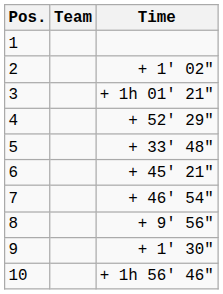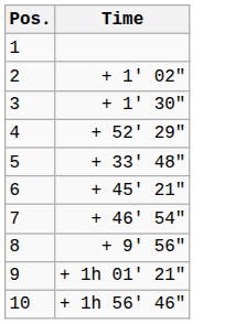 <table class="wikitable">
 <tr>
 <th>Pos.</th>
-<th>Team</th>
 <th>Time</th>
 </tr>
 <tr>
 <td>1</td>
-<td> </td>
 <td align=right></td>
 </tr>
 <tr>
 <td>2</td>
-<td> </td>
 <td align=right>+ 1' 02"</td>
 </tr>
 <tr>
 <td>3</td>
-<td> </td>
-<td align=right>+ 1h 01' 21"</td>
+<td align=right>+ 1' 30"</td>
 </tr>
 <tr>
 <td>4</td>
-<td> </td>
 <td align=right>+ 52' 29"</td>
 </tr>
 <tr>
 <td>5</td>
-<td> </td>
 <td align=right>+ 33' 48"</td>
 </tr>
 <tr>
 <td>6</td>
-<td></td>
 <td align=right>+ 45' 21"</td>
 </tr>
 <tr>
 <td>7</td>
-<td> </td>
 <td align=right>+ 46' 54"</td>
 </tr>
 <tr>
 <td>8</td>
-<td> </td>
 <td align=right>+ 9' 56"</td>
 </tr>
 <tr>
 <td>9</td>
-<td> </td>
-<td align=right>+ 1' 30"</td>
+<td align=right>+ 1h 01' 21"</td>
 </tr>
 <tr>
 <td>10</td>
-<td> </td>
 <td align=right>+ 1h 56' 46"</td>
 </tr>
 </table>
